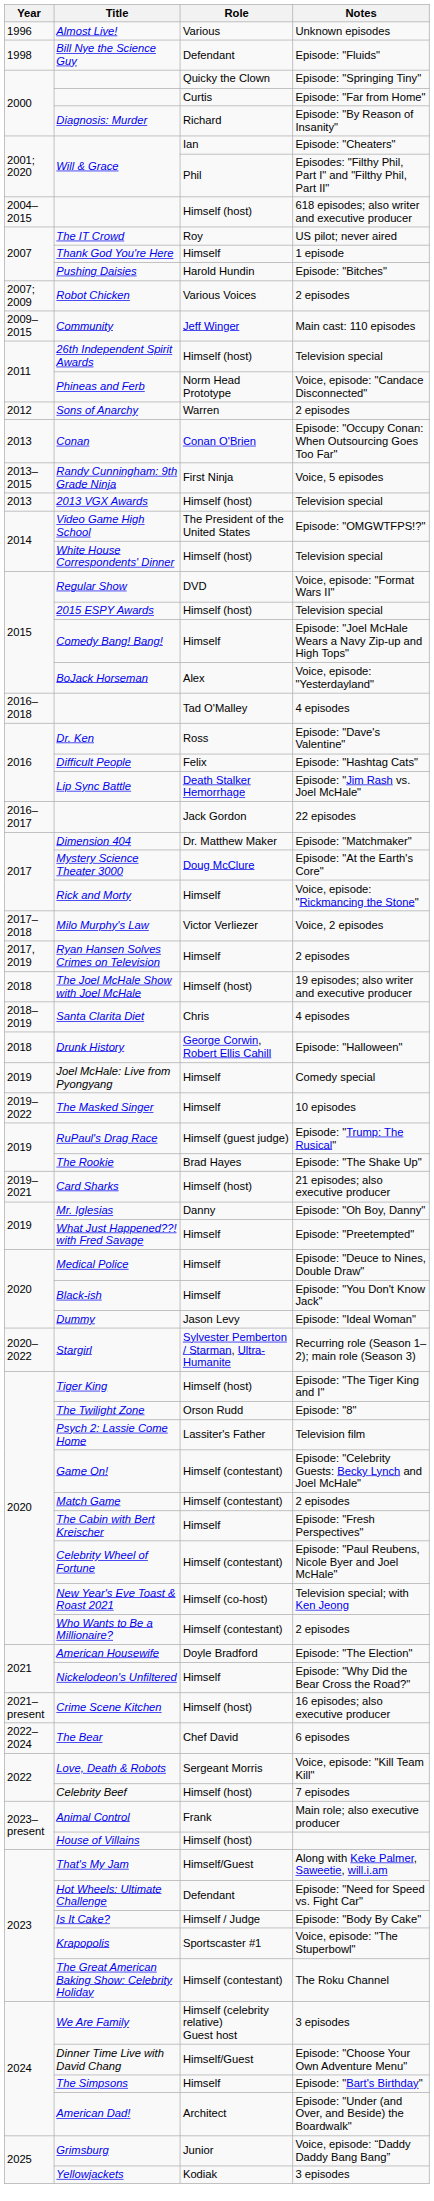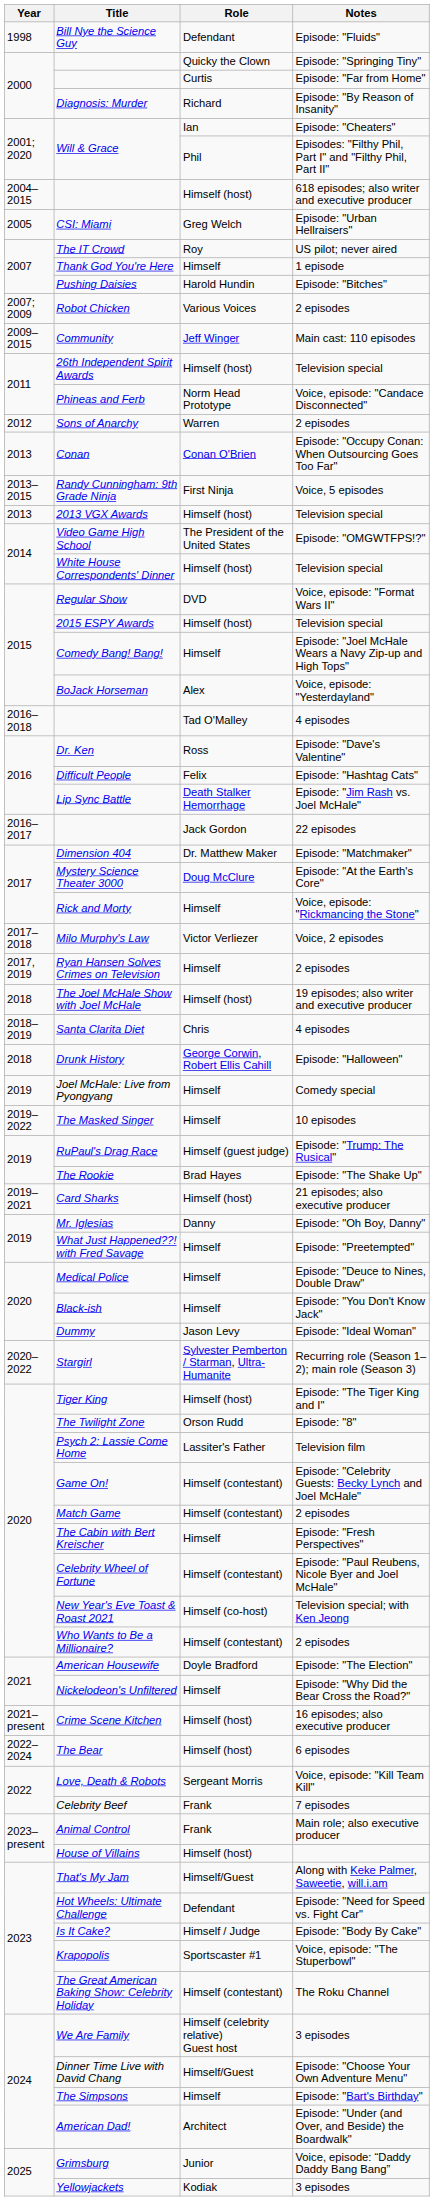 <table class="wikitable sortable plainrowheaders">
 <tr>
 <th>Year</th>
 <th>Title</th>
 <th>Role</th>
 <th class="unsortable">Notes</th>
-</tr>
-<tr>
-<td>1996</td>
-<td><em><a href='#'>Almost Live!</a></em></td>
-<td>Various</td>
-<td>Unknown episodes</td>
 </tr>
 <tr>
 <td>1998</td>
 <td><em><a href='#'>Bill Nye the Science Guy</a></em></td>
 <td>Defendant</td>
 <td>Episode: "Fluids"</td>
 </tr>
 <tr>
 <td rowspan="3">2000</td>
 <td><em></em></td>
 <td>Quicky the Clown</td>
 <td>Episode: "Springing Tiny"</td>
 </tr>
 <tr>
 <td><em></em></td>
 <td>Curtis</td>
 <td>Episode: "Far from Home"</td>
 </tr>
 <tr>
 <td><em><a href='#'>Diagnosis: Murder</a></em></td>
 <td>Richard</td>
 <td>Episode: "By Reason of Insanity"</td>
 </tr>
 <tr>
 <td rowspan="2">2001; 2020</td>
 <td rowspan="2"><em><a href='#'>Will & Grace</a></em></td>
 <td>Ian</td>
 <td>Episode: "Cheaters"</td>
 </tr>
 <tr>
 <td>Phil</td>
 <td>Episodes: "Filthy Phil, Part I" and "Filthy Phil, Part II"</td>
 </tr>
 <tr>
 <td>2004–2015</td>
 <td><em></em></td>
 <td>Himself (host)</td>
 <td>618 episodes; also writer and executive producer</td>
+</tr>
+<tr>
+<td>2005</td>
+<td><em><a href='#'>CSI: Miami</a></em></td>
+<td>Greg Welch</td>
+<td>Episode: "Urban Hellraisers"</td>
 </tr>
 <tr>
 <td rowspan="3">2007</td>
 <td><em><a href='#'>The IT Crowd</a></em></td>
 <td>Roy</td>
 <td>US pilot; never aired</td>
 </tr>
 <tr>
 <td><em><a href='#'>Thank God You're Here</a></em></td>
 <td>Himself</td>
 <td>1 episode</td>
 </tr>
 <tr>
 <td><em><a href='#'>Pushing Daisies</a></em></td>
 <td>Harold Hundin</td>
 <td>Episode: "Bitches"</td>
 </tr>
 <tr>
 <td>2007; 2009</td>
 <td><em><a href='#'>Robot Chicken</a></em></td>
 <td>Various Voices</td>
 <td>2 episodes</td>
 </tr>
 <tr>
 <td>2009–2015</td>
 <td><em><a href='#'>Community</a></em></td>
 <td><a href='#'>Jeff Winger</a></td>
 <td>Main cast: 110 episodes</td>
 </tr>
 <tr>
 <td rowspan="2">2011</td>
 <td><em><a href='#'>26th Independent Spirit Awards</a></em></td>
 <td>Himself (host)</td>
 <td>Television special</td>
 </tr>
 <tr>
 <td><em><a href='#'>Phineas and Ferb</a></em></td>
 <td>Norm Head Prototype</td>
 <td>Voice, episode: "Candace Disconnected"</td>
 </tr>
 <tr>
 <td>2012</td>
 <td><em><a href='#'>Sons of Anarchy</a></em></td>
 <td>Warren</td>
 <td>2 episodes</td>
 </tr>
 <tr>
 <td>2013</td>
 <td><em><a href='#'>Conan</a></em></td>
 <td><a href='#'>Conan O'Brien</a></td>
 <td>Episode: "Occupy Conan: When Outsourcing Goes Too Far"</td>
 </tr>
 <tr>
 <td>2013–2015</td>
 <td><em><a href='#'>Randy Cunningham: 9th Grade Ninja</a></em></td>
 <td>First Ninja</td>
 <td>Voice, 5 episodes</td>
 </tr>
 <tr>
 <td>2013</td>
 <td><em><a href='#'>2013 VGX Awards</a></em></td>
 <td>Himself (host)</td>
 <td>Television special</td>
 </tr>
 <tr>
 <td rowspan="2">2014</td>
 <td><em><a href='#'>Video Game High School</a></em></td>
 <td>The President of the United States</td>
 <td>Episode: "OMGWTFPS!?"</td>
 </tr>
 <tr>
 <td><em><a href='#'>White House Correspondents' Dinner</a></em></td>
 <td>Himself (host)</td>
 <td>Television special</td>
 </tr>
 <tr>
 <td rowspan="4">2015</td>
 <td><em><a href='#'>Regular Show</a></em></td>
 <td>DVD</td>
 <td>Voice, episode: "Format Wars II"</td>
 </tr>
 <tr>
 <td><em><a href='#'>2015 ESPY Awards</a></em></td>
 <td>Himself (host)</td>
 <td>Television special</td>
 </tr>
 <tr>
 <td><em><a href='#'>Comedy Bang! Bang!</a></em></td>
 <td>Himself</td>
 <td>Episode: "Joel McHale Wears a Navy Zip-up and High Tops"</td>
 </tr>
 <tr>
 <td><em><a href='#'>BoJack Horseman</a></em></td>
 <td>Alex</td>
 <td>Voice, episode: "Yesterdayland"</td>
 </tr>
 <tr>
 <td>2016–2018</td>
 <td><em></em></td>
 <td>Tad O'Malley</td>
 <td>4 episodes</td>
 </tr>
 <tr>
 <td rowspan="3">2016</td>
 <td><em><a href='#'>Dr. Ken</a></em></td>
 <td>Ross</td>
 <td>Episode: "Dave's Valentine"</td>
 </tr>
 <tr>
 <td><em><a href='#'>Difficult People</a></em></td>
 <td>Felix</td>
 <td>Episode: "Hashtag Cats"</td>
 </tr>
 <tr>
 <td><em><a href='#'>Lip Sync Battle</a></em></td>
 <td><a href='#'>Death Stalker Hemorrhage</a></td>
 <td>Episode: "<a href='#'>Jim Rash</a> vs. Joel McHale"</td>
 </tr>
 <tr>
 <td>2016–2017</td>
 <td><em></em></td>
 <td>Jack Gordon</td>
 <td>22 episodes</td>
 </tr>
 <tr>
 <td rowspan="3">2017</td>
 <td><em><a href='#'>Dimension 404</a></em></td>
 <td>Dr. Matthew Maker</td>
 <td>Episode: "Matchmaker"</td>
 </tr>
 <tr>
 <td><em><a href='#'>Mystery Science Theater 3000</a></em></td>
 <td><a href='#'>Doug McClure</a></td>
 <td>Episode: "At the Earth's Core"</td>
 </tr>
 <tr>
 <td><em><a href='#'>Rick and Morty</a></em></td>
 <td>Himself</td>
 <td>Voice, episode: "<a href='#'>Rickmancing the Stone</a>"</td>
 </tr>
 <tr>
 <td>2017–2018</td>
 <td><em><a href='#'>Milo Murphy's Law</a></em></td>
 <td>Victor Verliezer</td>
 <td>Voice, 2 episodes</td>
 </tr>
 <tr>
 <td>2017, 2019</td>
 <td><em><a href='#'>Ryan Hansen Solves Crimes on Television</a></em></td>
 <td>Himself</td>
 <td>2 episodes</td>
 </tr>
 <tr>
 <td>2018</td>
 <td><em><a href='#'>The Joel McHale Show with Joel McHale</a></em></td>
 <td>Himself (host)</td>
 <td>19 episodes; also writer and executive producer</td>
 </tr>
 <tr>
 <td>2018–2019</td>
 <td><em><a href='#'>Santa Clarita Diet</a></em></td>
 <td>Chris</td>
 <td>4 episodes</td>
 </tr>
 <tr>
 <td>2018</td>
 <td><em><a href='#'>Drunk History</a></em></td>
 <td><a href='#'>George Corwin</a>, <a href='#'>Robert Ellis Cahill</a></td>
 <td>Episode: "Halloween"</td>
 </tr>
 <tr>
 <td>2019</td>
 <td><em>Joel McHale: Live from Pyongyang</em></td>
 <td>Himself</td>
 <td>Comedy special</td>
 </tr>
 <tr>
 <td>2019–2022</td>
 <td><em><a href='#'>The Masked Singer</a></em></td>
 <td>Himself</td>
 <td>10 episodes</td>
 </tr>
 <tr>
 <td rowspan="2">2019</td>
 <td><em><a href='#'>RuPaul's Drag Race</a></em></td>
 <td>Himself (guest judge)</td>
 <td>Episode: "<a href='#'>Trump: The Rusical</a>"</td>
 </tr>
 <tr>
 <td><em><a href='#'>The Rookie</a></em></td>
 <td>Brad Hayes</td>
 <td>Episode: "The Shake Up"</td>
 </tr>
 <tr>
 <td>2019–2021</td>
 <td><em><a href='#'>Card Sharks</a></em></td>
 <td>Himself (host)</td>
 <td>21 episodes; also executive producer</td>
 </tr>
 <tr>
 <td rowspan="2">2019</td>
 <td><em><a href='#'>Mr. Iglesias</a></em></td>
 <td>Danny</td>
 <td>Episode: "Oh Boy, Danny"</td>
 </tr>
 <tr>
 <td><em><a href='#'>What Just Happened??! with Fred Savage</a></em></td>
 <td>Himself</td>
 <td>Episode: "Preetempted"</td>
 </tr>
 <tr>
 <td rowspan="3">2020</td>
 <td><em><a href='#'>Medical Police</a></em></td>
 <td>Himself</td>
 <td>Episode: "Deuce to Nines, Double Draw"</td>
 </tr>
 <tr>
 <td><em><a href='#'>Black-ish</a></em></td>
 <td>Himself</td>
 <td>Episode: "You Don't Know Jack"</td>
 </tr>
 <tr>
 <td><em><a href='#'>Dummy</a></em></td>
 <td>Jason Levy</td>
 <td>Episode: "Ideal Woman"</td>
 </tr>
 <tr>
 <td>2020–2022</td>
 <td><em><a href='#'>Stargirl</a></em></td>
 <td><a href='#'>Sylvester Pemberton / Starman</a>, <a href='#'>Ultra-Humanite</a></td>
 <td>Recurring role (Season 1–2); main role (Season 3)</td>
 </tr>
 <tr>
 <td rowspan="9">2020</td>
 <td><em><a href='#'>Tiger King</a></em></td>
 <td>Himself (host)</td>
 <td>Episode: "The Tiger King and I"</td>
 </tr>
 <tr>
 <td><em><a href='#'>The Twilight Zone</a></em></td>
 <td>Orson Rudd</td>
 <td>Episode: "8"</td>
 </tr>
 <tr>
 <td><em><a href='#'>Psych 2: Lassie Come Home</a></em></td>
 <td>Lassiter's Father</td>
 <td>Television film</td>
 </tr>
 <tr>
 <td><em><a href='#'>Game On!</a></em></td>
 <td>Himself (contestant)</td>
 <td>Episode: "Celebrity Guests: <a href='#'>Becky Lynch</a> and Joel McHale"</td>
 </tr>
 <tr>
 <td><em><a href='#'>Match Game</a></em></td>
 <td>Himself (contestant)</td>
 <td>2 episodes</td>
 </tr>
 <tr>
 <td><em><a href='#'>The Cabin with Bert Kreischer</a></em></td>
 <td>Himself</td>
 <td>Episode: "Fresh Perspectives"</td>
 </tr>
 <tr>
 <td><em><a href='#'>Celebrity Wheel of Fortune</a></em></td>
 <td>Himself (contestant)</td>
 <td>Episode: "Paul Reubens, Nicole Byer and Joel McHale"</td>
 </tr>
 <tr>
 <td><em><a href='#'>New Year's Eve Toast & Roast 2021</a></em></td>
 <td>Himself (co-host)</td>
 <td>Television special; with <a href='#'>Ken Jeong</a></td>
 </tr>
 <tr>
 <td><em><a href='#'>Who Wants to Be a Millionaire?</a></em></td>
 <td>Himself (contestant)</td>
 <td>2 episodes</td>
 </tr>
 <tr>
 <td rowspan="2">2021</td>
 <td><em><a href='#'>American Housewife</a></em></td>
 <td>Doyle Bradford</td>
 <td>Episode: "The Election"</td>
 </tr>
 <tr>
 <td><em><a href='#'>Nickelodeon's Unfiltered</a></em></td>
 <td>Himself</td>
 <td>Episode: "Why Did the Bear Cross the Road?"</td>
 </tr>
 <tr>
 <td>2021–present</td>
 <td><em><a href='#'>Crime Scene Kitchen</a></em></td>
 <td>Himself (host)</td>
 <td>16 episodes; also executive producer</td>
 </tr>
 <tr>
 <td>2022–2024</td>
 <td><em><a href='#'>The Bear</a></em></td>
-<td>Chef David</td>
+<td>Himself (host)</td>
 <td>6 episodes</td>
 </tr>
 <tr>
 <td rowspan="2">2022</td>
 <td><em><a href='#'>Love, Death & Robots</a></em></td>
 <td>Sergeant Morris</td>
 <td>Voice, episode: "Kill Team Kill"</td>
 </tr>
 <tr>
 <td><em>Celebrity Beef</em></td>
-<td>Himself (host)</td>
+<td>Frank</td>
 <td>7 episodes</td>
 </tr>
 <tr>
 <td rowspan="2">2023–present</td>
 <td><em><a href='#'>Animal Control</a></em></td>
 <td>Frank</td>
 <td>Main role; also executive producer</td>
 </tr>
 <tr>
 <td><em><a href='#'>House of Villains</a></em></td>
 <td>Himself (host)</td>
 <td></td>
 </tr>
 <tr>
 <td rowspan="5">2023</td>
 <td><em><a href='#'>That's My Jam</a></em></td>
 <td>Himself/Guest</td>
 <td>Along with <a href='#'>Keke Palmer</a>, <a href='#'>Saweetie</a>, <a href='#'>will.i.am</a></td>
 </tr>
 <tr>
 <td><em><a href='#'>Hot Wheels: Ultimate Challenge</a></em></td>
 <td>Defendant</td>
 <td>Episode: "Need for Speed vs. Fight Car"</td>
 </tr>
 <tr>
 <td><em><a href='#'>Is It Cake?</a></em></td>
 <td>Himself / Judge</td>
 <td>Episode: "Body By Cake"</td>
 </tr>
 <tr>
 <td><em><a href='#'>Krapopolis</a></em></td>
 <td>Sportscaster #1</td>
 <td>Voice, episode: "The Stuperbowl"</td>
 </tr>
 <tr>
 <td><em><a href='#'>The Great American Baking Show: Celebrity Holiday</a></em></td>
 <td>Himself (contestant)</td>
 <td>The Roku Channel</td>
 </tr>
 <tr>
 <td rowspan="4">2024</td>
 <td><em><a href='#'>We Are Family</a></em></td>
 <td>Himself (celebrity relative) <br>Guest host </td>
 <td>3 episodes</td>
 </tr>
 <tr>
 <td><em>Dinner Time Live with David Chang</em></td>
 <td>Himself/Guest</td>
 <td>Episode: "Choose Your Own Adventure Menu"</td>
 </tr>
 <tr>
 <td><em><a href='#'>The Simpsons</a></em></td>
 <td>Himself</td>
 <td>Episode: "<a href='#'>Bart's Birthday</a>"</td>
 </tr>
 <tr>
 <td><em><a href='#'>American Dad!</a></em></td>
 <td>Architect</td>
 <td>Episode: "Under (and Over, and Beside) the Boardwalk"</td>
 </tr>
 <tr>
 <td rowspan=2>2025</td>
 <td><em><a href='#'>Grimsburg</a></em></td>
 <td>Junior</td>
 <td>Voice, episode: “Daddy Daddy Bang Bang”</td>
 </tr>
 <tr>
 <td><em><a href='#'>Yellowjackets</a></em></td>
 <td>Kodiak</td>
 <td>3 episodes</td>
 </tr>
 </table>
